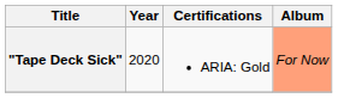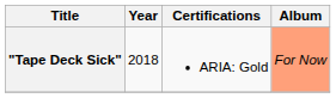 <table class="wikitable plainrowheaders" style="text-align:center;">
 <tr>
 <th>Title</th>
 <th>Year</th>
 <th>Certifications</th>
 <th>Album</th>
 </tr>
 <tr>
 <th scope="row">"Tape Deck Sick"</th>
-<td>2020</td>
+<td>2018</td>
 <td><br><ul><li>ARIA: Gold</li></ul></td>
 <td style="background: lightsalmon;"><em>For Now</em></td>
 </tr>
 <tr>
 </tr>
 </table>
